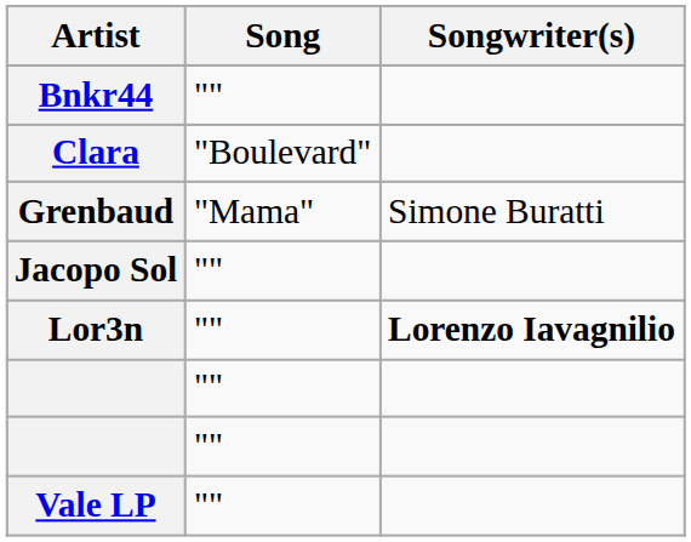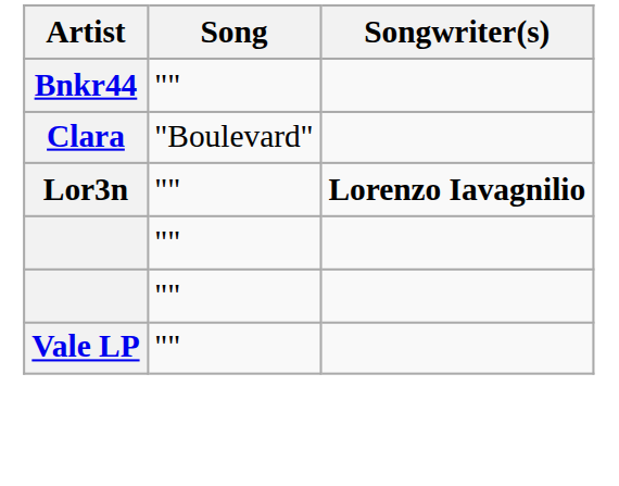 <table class="wikitable collapsible plainrowheaders" style="margin: 1em auto 1em; font-size:90%;">
 <tr>
 <th>Artist</th>
 <th>Song</th>
 <th>Songwriter(s)</th>
 </tr>
 <tr>
 <th scope="row"><a href='#'>Bnkr44</a></th>
 <td>""</td>
 <td></td>
 </tr>
 <tr>
 <th scope="row"><a href='#'>Clara</a></th>
 <td>"Boulevard"</td>
-<td></td>
-</tr>
-<tr>
-<th scope="row">Grenbaud</th>
-<td>"Mama"</td>
-<td>Simone Buratti</td>
-</tr>
-<tr>
-<th scope="row">Jacopo Sol</th>
-<td>""</td>
 <td></td>
 </tr>
 <tr>
 <th scope="row">Lor3n</th>
 <td>""</td>
 <td><strong>Lorenzo Iavagnilio</strong></td>
 </tr>
 <tr>
 <th scope="row"></th>
 <td>""</td>
 <td></td>
 </tr>
 <tr>
 <th scope="row"></th>
 <td>""</td>
 <td></td>
 </tr>
 <tr>
 <th scope="row"><a href='#'>Vale LP</a></th>
 <td>""</td>
 <td></td>
 </tr>
 </table>
